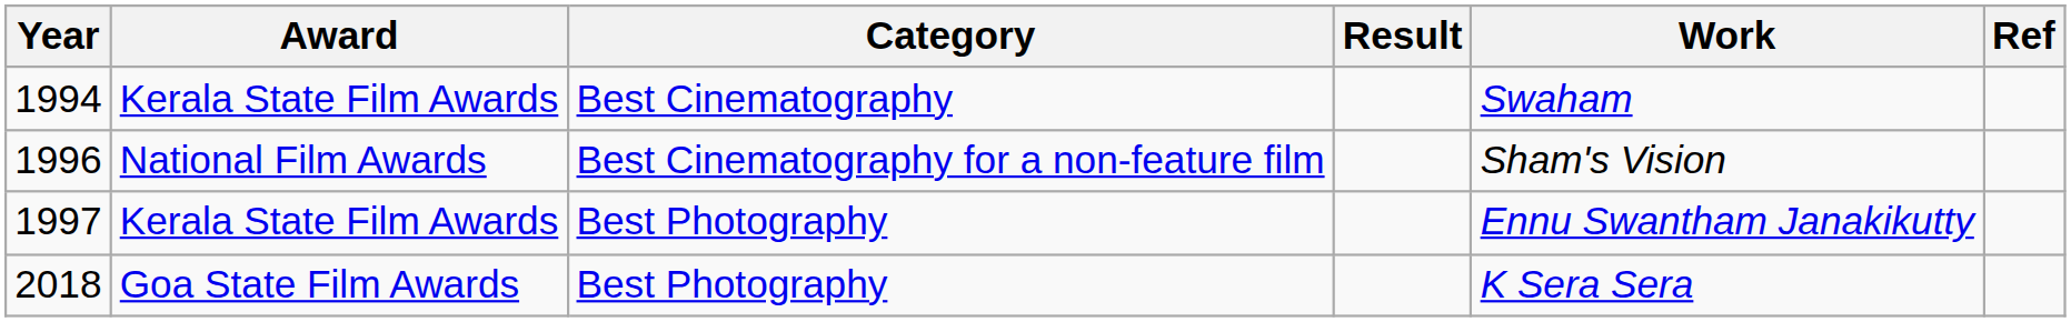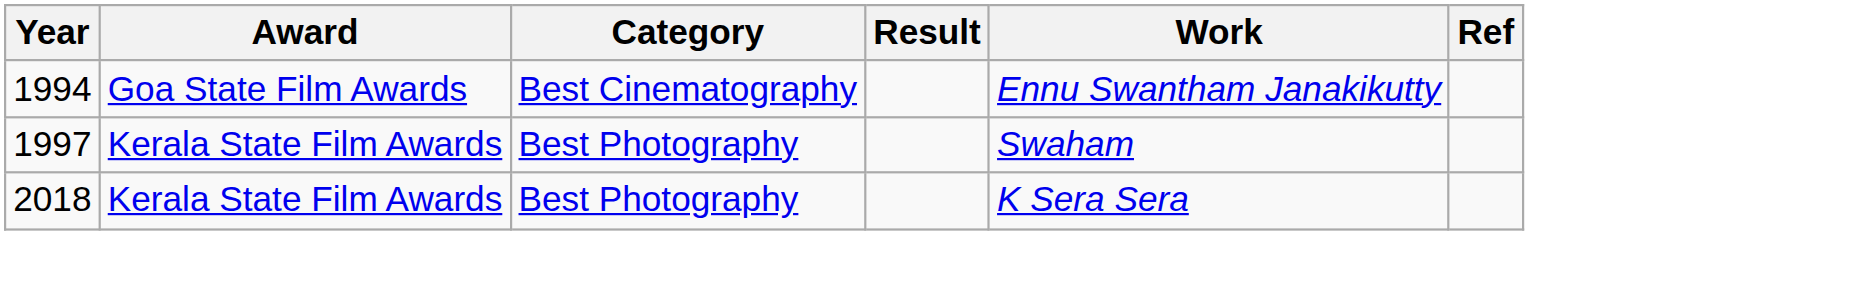 <table class="wikitable sortable">
 <tr>
 <th>Year</th>
 <th>Award</th>
 <th>Category</th>
 <th>Result</th>
 <th>Work</th>
 <th>Ref</th>
 </tr>
 <tr>
 <td>1994</td>
-<td><a href='#'>Kerala State Film Awards</a></td>
+<td><a href='#'>Goa State Film Awards</a></td>
 <td><a href='#'>Best Cinematography</a></td>
 <td></td>
-<td><em><a href='#'>Swaham</a></em></td>
-<td></td>
-</tr>
-<tr>
-<td>1996</td>
-<td><a href='#'>National Film Awards</a></td>
-<td><a href='#'>Best Cinematography for a non-feature film</a></td>
-<td></td>
-<td><em>Sham's Vision</em></td>
+<td><em><a href='#'>Ennu Swantham Janakikutty</a></em></td>
 <td></td>
 </tr>
 <tr>
 <td>1997</td>
 <td><a href='#'>Kerala State Film Awards</a></td>
 <td><a href='#'>Best Photography</a></td>
 <td></td>
-<td><em><a href='#'>Ennu Swantham Janakikutty</a></em></td>
+<td><em><a href='#'>Swaham</a></em></td>
 <td></td>
 </tr>
 <tr>
 <td>2018</td>
-<td><a href='#'>Goa State Film Awards</a></td>
+<td><a href='#'>Kerala State Film Awards</a></td>
 <td><a href='#'>Best Photography</a></td>
 <td></td>
 <td><em><a href='#'>K Sera Sera</a></em></td>
 <td></td>
 </tr>
 </table>
